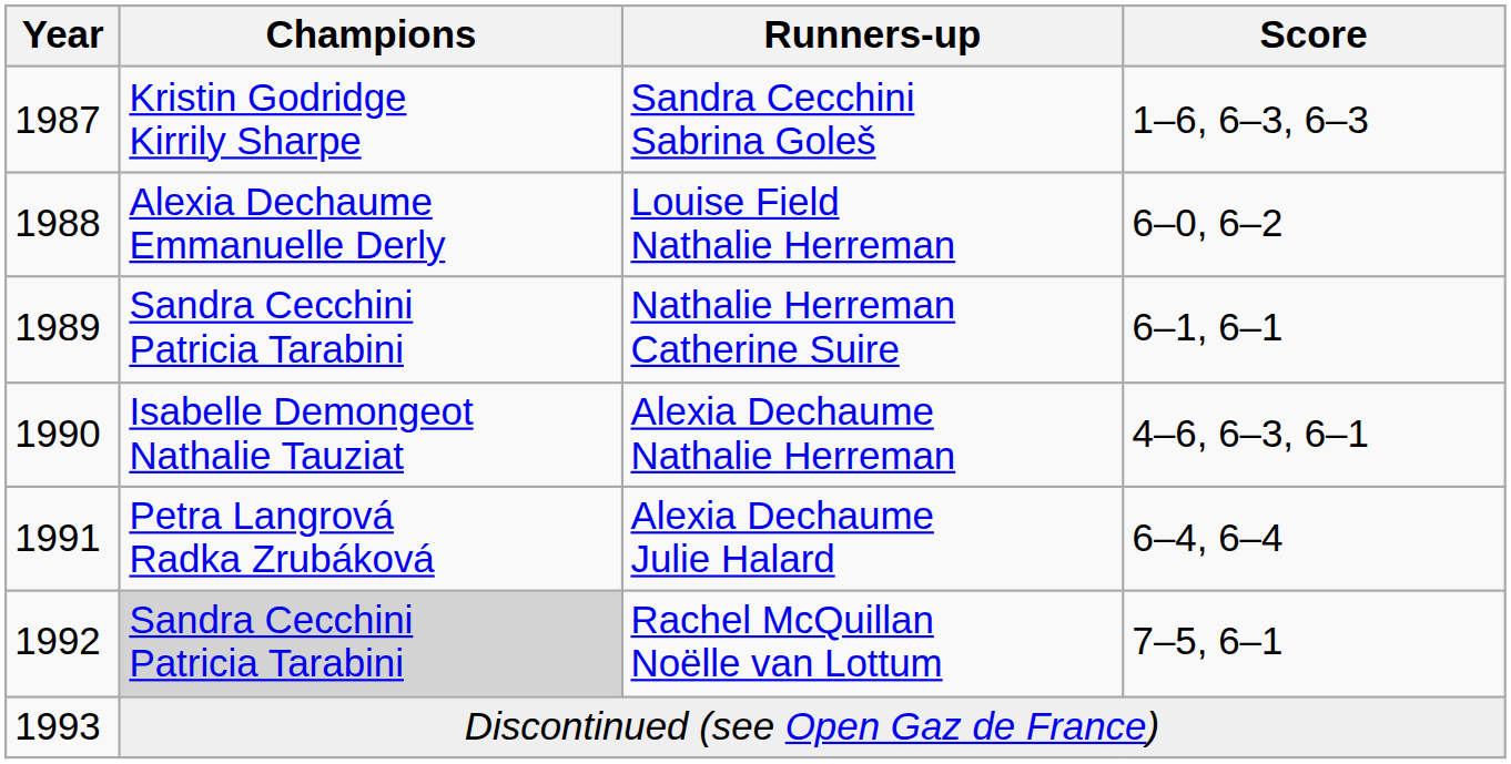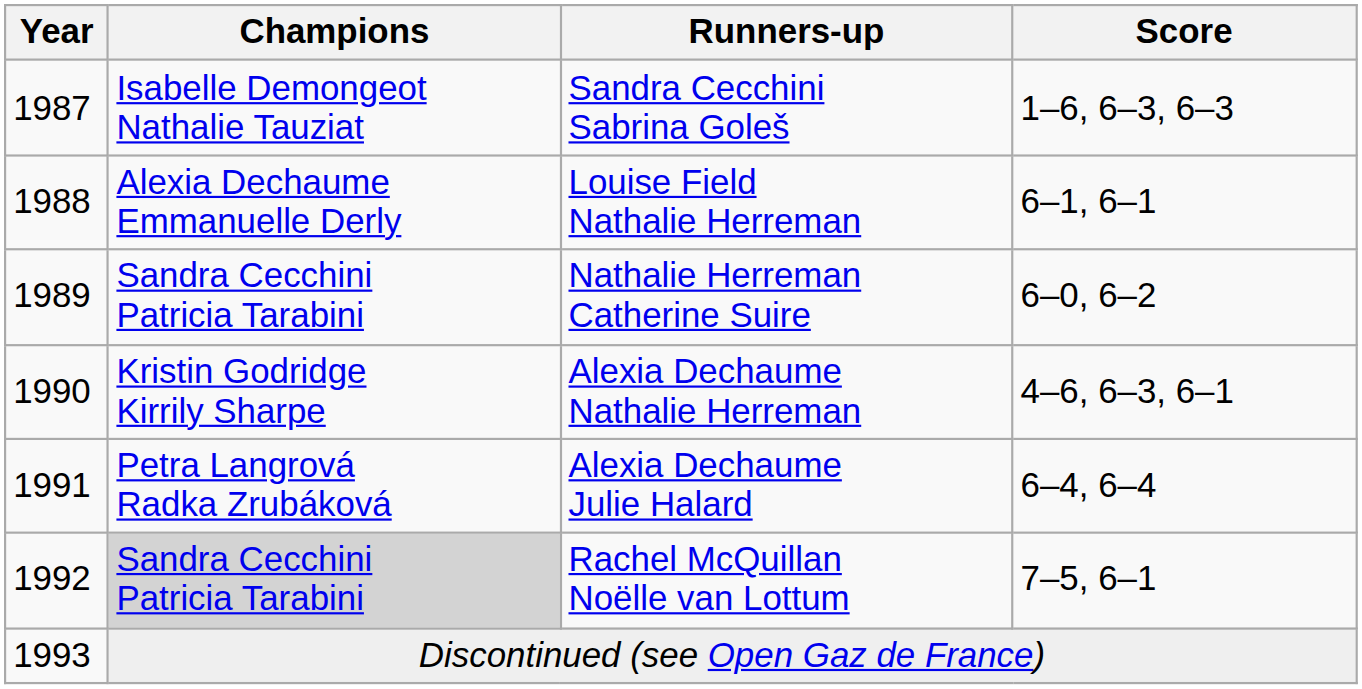 <table class="wikitable">
 <tr>
 <th style="width:40px">Year</th>
 <th style="width:200px">Champions</th>
 <th style="width:200px">Runners-up</th>
 <th style="width:150px" class="unsortable">Score</th>
 </tr>
 <tr>
 <td>1987</td>
-<td> <a href='#'>Kristin Godridge</a> <br>  <a href='#'>Kirrily Sharpe</a></td>
+<td> <a href='#'>Isabelle Demongeot</a> <br>  <a href='#'>Nathalie Tauziat</a></td>
 <td> <a href='#'>Sandra Cecchini</a> <br>  <a href='#'>Sabrina Goleš</a></td>
 <td>1–6, 6–3, 6–3</td>
 </tr>
 <tr>
 <td>1988</td>
 <td> <a href='#'>Alexia Dechaume</a> <br>  <a href='#'>Emmanuelle Derly</a></td>
 <td> <a href='#'>Louise Field</a> <br>  <a href='#'>Nathalie Herreman</a></td>
-<td>6–0, 6–2</td>
+<td>6–1, 6–1</td>
 </tr>
 <tr>
 <td>1989</td>
 <td> <a href='#'>Sandra Cecchini</a> <br>  <a href='#'>Patricia Tarabini</a></td>
 <td> <a href='#'>Nathalie Herreman</a> <br>  <a href='#'>Catherine Suire</a></td>
-<td>6–1, 6–1</td>
+<td>6–0, 6–2</td>
 </tr>
 <tr>
 <td>1990</td>
-<td> <a href='#'>Isabelle Demongeot</a> <br>  <a href='#'>Nathalie Tauziat</a></td>
+<td> <a href='#'>Kristin Godridge</a> <br>  <a href='#'>Kirrily Sharpe</a></td>
 <td> <a href='#'>Alexia Dechaume</a> <br>  <a href='#'>Nathalie Herreman</a></td>
 <td>4–6, 6–3, 6–1</td>
 </tr>
 <tr>
 <td>1991</td>
 <td> <a href='#'>Petra Langrová</a> <br>  <a href='#'>Radka Zrubáková</a></td>
 <td> <a href='#'>Alexia Dechaume</a> <br>  <a href='#'>Julie Halard</a></td>
 <td>6–4, 6–4</td>
 </tr>
 <tr>
 <td>1992</td>
 <td style="background: lightgrey;"> <a href='#'>Sandra Cecchini</a> <br>  <a href='#'>Patricia Tarabini</a></td>
 <td> <a href='#'>Rachel McQuillan</a> <br>  <a href='#'>Noëlle van Lottum</a></td>
 <td>7–5, 6–1</td>
 </tr>
 <tr>
 <td>1993</td>
 <td colspan=3 align=center style="background:#efefef"><em>Discontinued (see <a href='#'>Open Gaz de France</a>)</em></td>
 </tr>
 </table>
